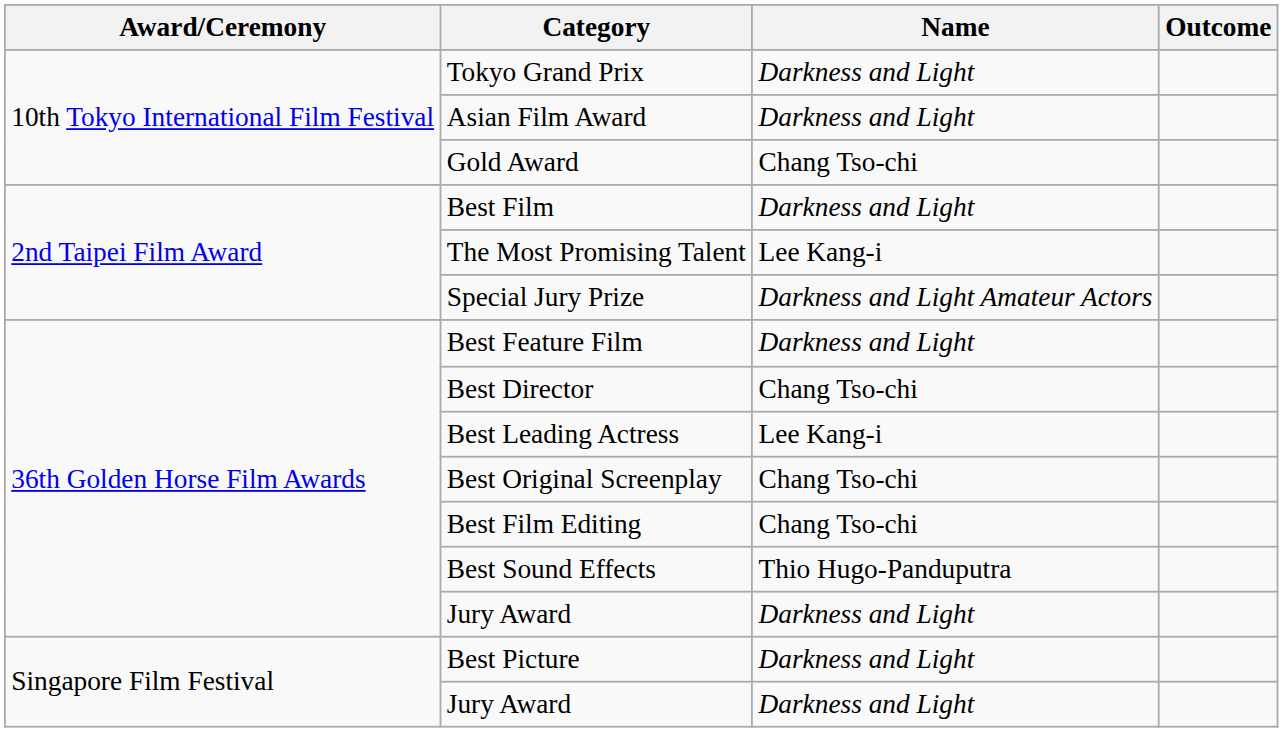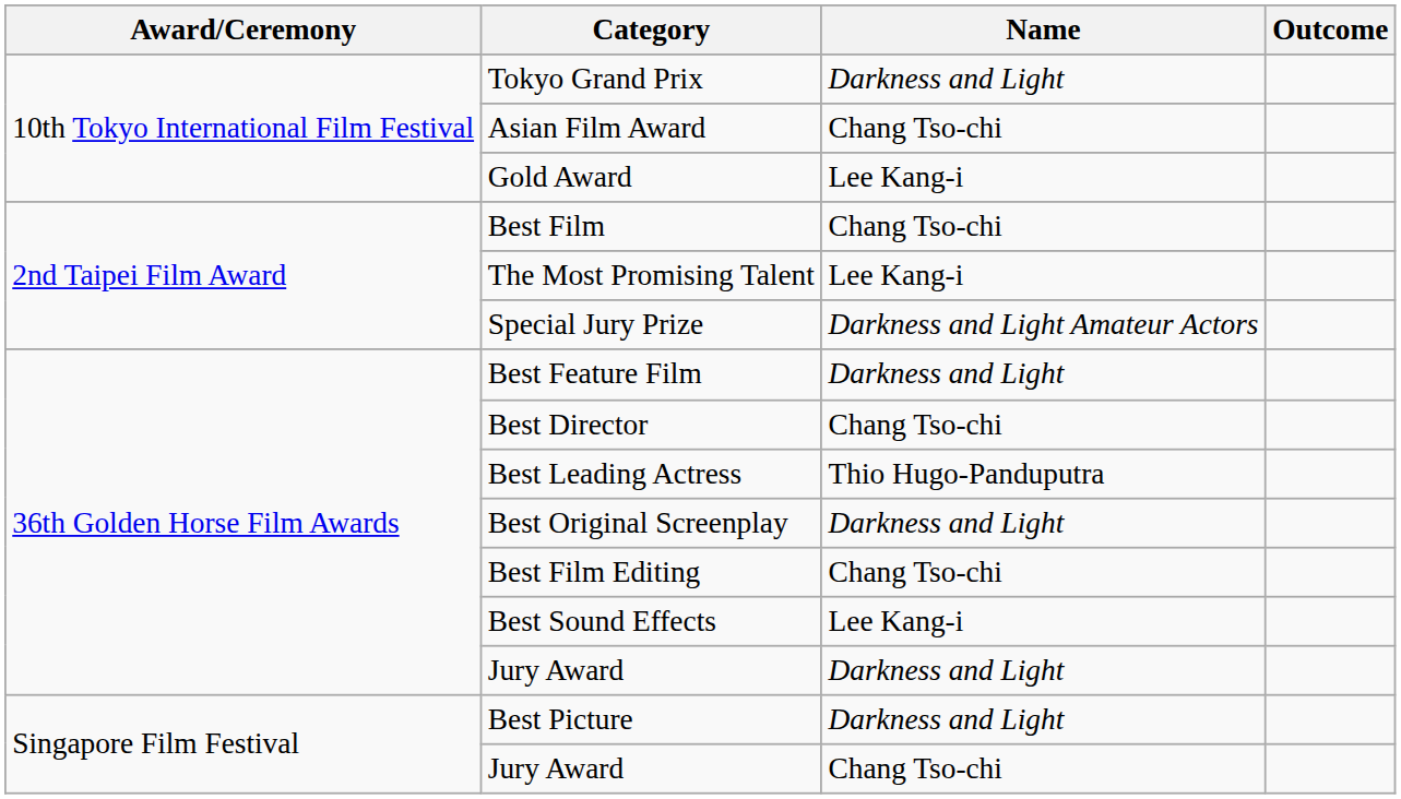 <table class="wikitable" style="font-size:95%;">
 <tr>
 <th>Award/Ceremony</th>
 <th>Category</th>
 <th>Name</th>
 <th>Outcome</th>
 </tr>
 <tr>
 <td rowspan="3">10th <a href='#'>Tokyo International Film Festival</a></td>
 <td>Tokyo Grand Prix</td>
 <td><em>Darkness and Light</em></td>
 <td></td>
 </tr>
 <tr>
 <td>Asian Film Award</td>
-<td><em>Darkness and Light</em></td>
+<td>Chang Tso-chi</td>
 <td></td>
 </tr>
 <tr>
 <td>Gold Award</td>
-<td>Chang Tso-chi</td>
+<td>Lee Kang-i</td>
 <td></td>
 </tr>
 <tr>
 <td rowspan="3"><a href='#'>2nd Taipei Film Award</a></td>
 <td>Best Film</td>
-<td><em>Darkness and Light</em></td>
+<td>Chang Tso-chi</td>
 <td></td>
 </tr>
 <tr>
 <td>The Most Promising Talent</td>
 <td>Lee Kang-i</td>
 <td></td>
 </tr>
 <tr>
 <td>Special Jury Prize</td>
 <td><em>Darkness and Light Amateur Actors</em></td>
 <td></td>
 </tr>
 <tr>
 <td rowspan="7"><a href='#'>36th Golden Horse Film Awards</a></td>
 <td>Best Feature Film</td>
 <td><em>Darkness and Light</em></td>
 <td></td>
 </tr>
 <tr>
 <td>Best Director</td>
 <td>Chang Tso-chi</td>
 <td></td>
 </tr>
 <tr>
 <td>Best Leading Actress</td>
-<td>Lee Kang-i</td>
+<td>Thio Hugo-Panduputra</td>
 <td></td>
 </tr>
 <tr>
 <td>Best Original Screenplay</td>
-<td>Chang Tso-chi</td>
+<td><em>Darkness and Light</em></td>
 <td></td>
 </tr>
 <tr>
 <td>Best Film Editing</td>
 <td>Chang Tso-chi</td>
 <td></td>
 </tr>
 <tr>
 <td>Best Sound Effects</td>
-<td>Thio Hugo-Panduputra</td>
+<td>Lee Kang-i</td>
 <td></td>
 </tr>
 <tr>
 <td>Jury Award</td>
 <td><em>Darkness and Light</em></td>
 <td></td>
 </tr>
 <tr>
 <td rowspan="2">Singapore Film Festival</td>
 <td>Best Picture</td>
 <td><em>Darkness and Light</em></td>
 <td></td>
 </tr>
 <tr>
 <td>Jury Award</td>
-<td><em>Darkness and Light</em></td>
+<td>Chang Tso-chi</td>
 <td></td>
 </tr>
 </table>
